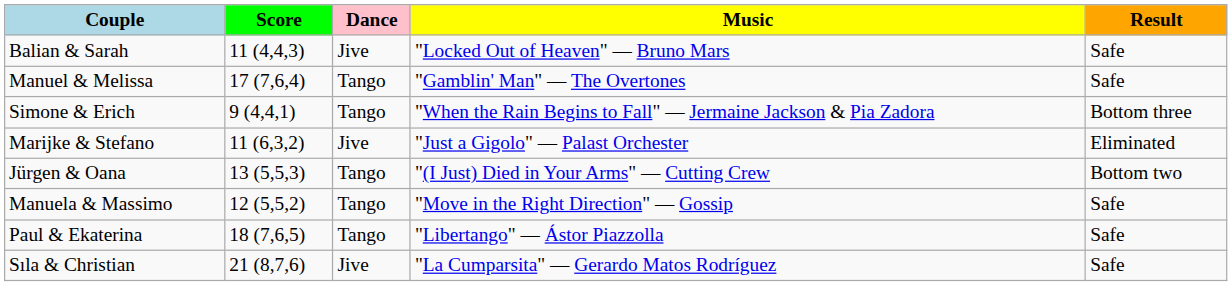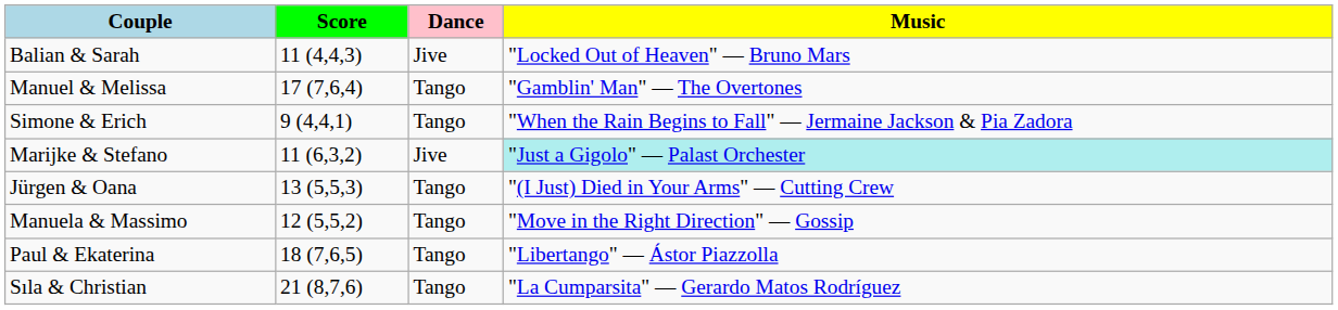 <table class="wikitable" style="width:80%;">
 <tr>
 <th style="background:lightblue;">Couple</th>
 <th style="background:lime;">Score</th>
 <th style="background:pink;">Dance</th>
 <th style="background:yellow;">Music</th>
-<th style="background:orange;">Result</th>
 </tr>
 <tr>
 <td>Balian & Sarah</td>
 <td>11 (4,4,3)</td>
 <td>Jive</td>
 <td>"<a href='#'>Locked Out of Heaven</a>" — <a href='#'>Bruno Mars</a></td>
-<td>Safe</td>
 </tr>
 <tr>
 <td>Manuel & Melissa</td>
 <td>17 (7,6,4)</td>
 <td>Tango</td>
 <td>"<a href='#'>Gamblin' Man</a>" — <a href='#'>The Overtones</a></td>
-<td>Safe</td>
 </tr>
 <tr>
 <td>Simone & Erich</td>
 <td>9 (4,4,1)</td>
 <td>Tango</td>
 <td>"<a href='#'>When the Rain Begins to Fall</a>" — <a href='#'>Jermaine Jackson</a> & <a href='#'>Pia Zadora</a></td>
-<td>Bottom three</td>
 </tr>
 <tr>
 <td>Marijke & Stefano</td>
 <td>11 (6,3,2)</td>
 <td>Jive</td>
-<td>"<a href='#'>Just a Gigolo</a>" — <a href='#'>Palast Orchester</a></td>
-<td>Eliminated</td>
+<td style="background: paleturquoise;">"<a href='#'>Just a Gigolo</a>" — <a href='#'>Palast Orchester</a></td>
 </tr>
 <tr>
 <td>Jürgen & Oana</td>
 <td>13 (5,5,3)</td>
 <td>Tango</td>
 <td>"<a href='#'>(I Just) Died in Your Arms</a>" — <a href='#'>Cutting Crew</a></td>
-<td>Bottom two</td>
 </tr>
 <tr>
 <td>Manuela & Massimo</td>
 <td>12 (5,5,2)</td>
 <td>Tango</td>
 <td>"<a href='#'>Move in the Right Direction</a>" — <a href='#'>Gossip</a></td>
-<td>Safe</td>
 </tr>
 <tr>
 <td>Paul & Ekaterina</td>
 <td>18 (7,6,5)</td>
 <td>Tango</td>
 <td>"<a href='#'>Libertango</a>" — <a href='#'>Ástor Piazzolla</a></td>
-<td>Safe</td>
 </tr>
 <tr>
 <td>Sıla & Christian</td>
 <td>21 (8,7,6)</td>
-<td>Jive</td>
+<td>Tango</td>
 <td>"<a href='#'>La Cumparsita</a>" — <a href='#'>Gerardo Matos Rodríguez</a></td>
-<td>Safe</td>
 </tr>
 </table>
